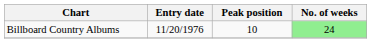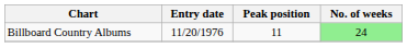 <table border=1 cellspacing=0 cellpadding=2 width="550px" class="wikitable">
 <tr>
 <th align="center">Chart</th>
 <th align="center">Entry date</th>
 <th align="center">Peak position</th>
 <th align="center">No. of weeks</th>
 </tr>
 <tr>
 <td align="left">Billboard Country Albums</td>
 <td align="center">11/20/1976</td>
-<td align="center">10</td>
+<td align="center">11</td>
 <td align="center" style="background: lightgreen;">24</td>
 </tr>
 <tr>
 </tr>
 </table>
